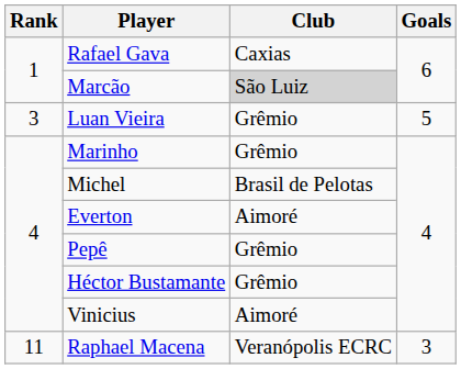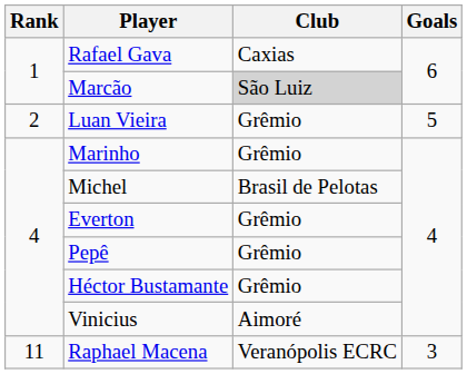 <table class="wikitable" style="text-align:center">
 <tr>
 <th>Rank</th>
 <th>Player</th>
 <th>Club</th>
 <th>Goals</th>
 </tr>
 <tr>
 <td rowspan=2>1</td>
 <td align="left"> <a href='#'>Rafael Gava</a></td>
 <td align="left">Caxias</td>
 <td rowspan=2>6</td>
 </tr>
 <tr>
 <td align="left"> <a href='#'>Marcão</a></td>
 <td align="left" style="background: lightgrey;">São Luiz</td>
 </tr>
 <tr>
-<td>3</td>
+<td>2</td>
 <td align="left"> <a href='#'>Luan Vieira</a></td>
 <td align="left">Grêmio</td>
 <td>5</td>
 </tr>
 <tr>
 <td rowspan=6>4</td>
 <td align="left"> <a href='#'>Marinho</a></td>
 <td align="left">Grêmio</td>
 <td rowspan=6>4</td>
 </tr>
 <tr>
 <td align="left"> Michel</td>
 <td align="left">Brasil de Pelotas</td>
 </tr>
 <tr>
 <td align="left"> <a href='#'>Everton</a></td>
-<td align="left">Aimoré</td>
+<td align="left">Grêmio</td>
 </tr>
 <tr>
 <td align="left"> <a href='#'>Pepê</a></td>
 <td align="left">Grêmio</td>
 </tr>
 <tr>
 <td align="left"> <a href='#'>Héctor Bustamante</a></td>
 <td align="left">Grêmio</td>
 </tr>
 <tr>
 <td align="left"> Vinicius</td>
 <td align="left">Aimoré</td>
 </tr>
 <tr>
 <td>11</td>
 <td align="left"> <a href='#'>Raphael Macena</a></td>
 <td align="left">Veranópolis ECRC</td>
 <td>3</td>
 </tr>
 </table>
